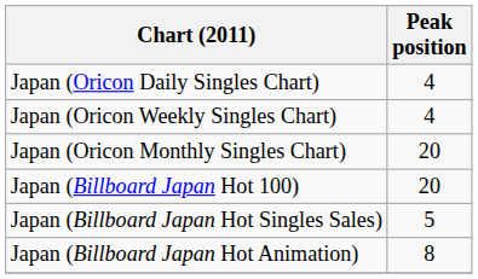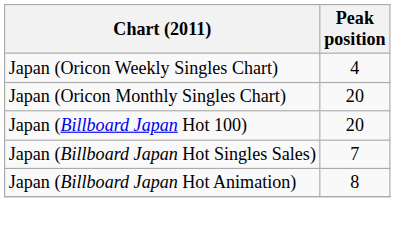 <table class="wikitable sortable" border="1">
 <tr>
 <th>Chart (2011)</th>
 <th>Peak<br>position</th>
-</tr>
-<tr>
-<td>Japan (<a href='#'>Oricon</a> Daily Singles Chart)</td>
-<td style="text-align:center;">4</td>
 </tr>
 <tr>
 <td>Japan (Oricon Weekly Singles Chart)</td>
 <td style="text-align:center;">4</td>
 </tr>
 <tr>
 <td>Japan (Oricon Monthly Singles Chart)</td>
 <td style="text-align:center;">20</td>
 </tr>
 <tr>
 <td>Japan (<em><a href='#'>Billboard Japan</a></em> Hot 100)</td>
 <td style="text-align:center;">20</td>
 </tr>
 <tr>
 <td>Japan (<em>Billboard Japan</em> Hot Singles Sales)</td>
-<td style="text-align:center;">5</td>
+<td style="text-align:center;">7</td>
 </tr>
 <tr>
 <td>Japan (<em>Billboard Japan</em> Hot Animation)</td>
 <td style="text-align:center;">8</td>
 </tr>
 <tr>
 </tr>
 </table>
